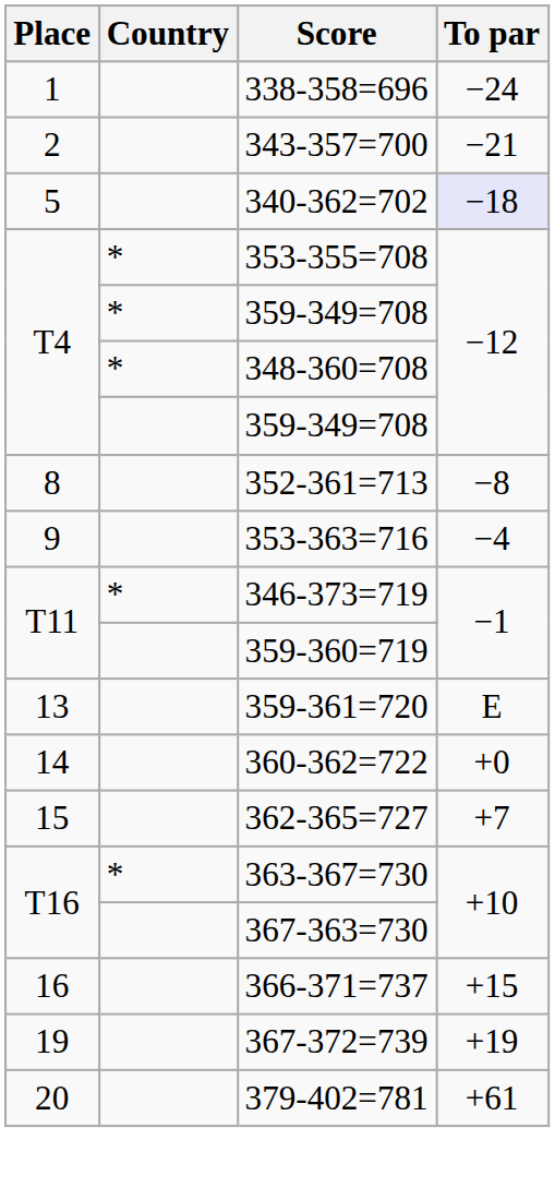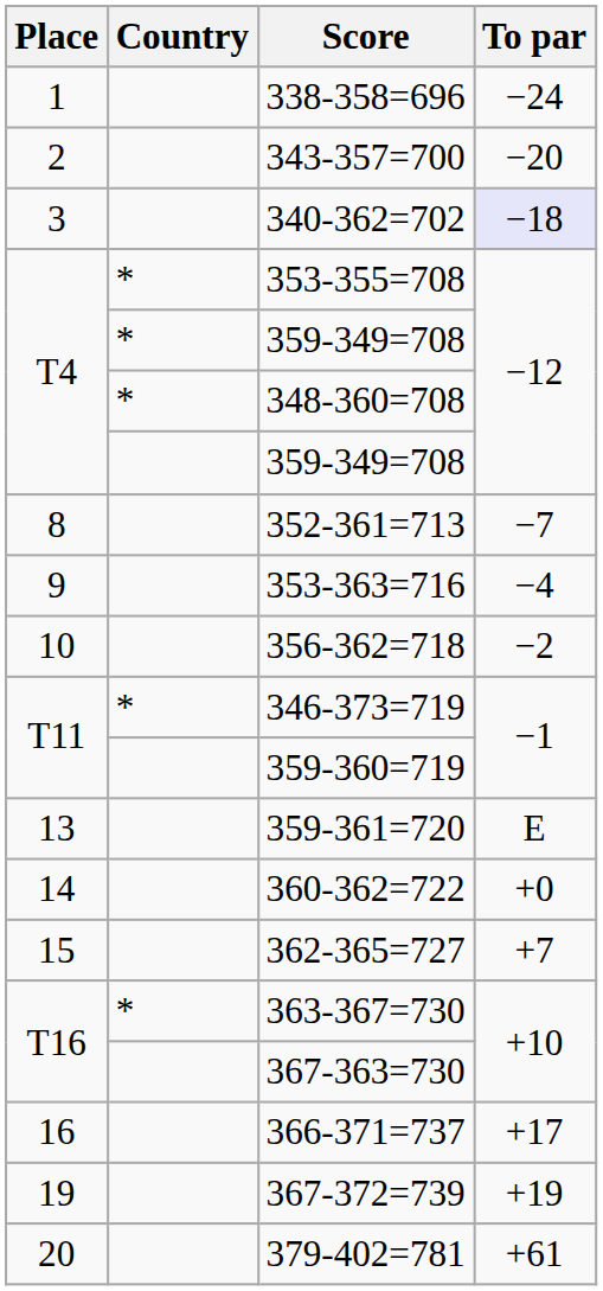 <table class="wikitable" style="font-size:95%;">
 <tr>
 <th>Place</th>
 <th>Country</th>
 <th>Score</th>
 <th>To par</th>
 </tr>
 <tr>
 <td align="center">1</td>
 <td></td>
 <td>338-358=696</td>
 <td align="center">−24</td>
 </tr>
 <tr>
 <td align="center">2</td>
 <td></td>
 <td>343-357=700</td>
-<td align="center">−21</td>
+<td align="center">−20</td>
 </tr>
 <tr>
-<td align="center">5</td>
+<td align="center">3</td>
 <td></td>
 <td>340-362=702</td>
 <td align="center" style="background: lavender;">−18</td>
 </tr>
 <tr>
 <td rowspan="4" align="center">T4</td>
 <td> *</td>
 <td>353-355=708</td>
 <td rowspan="4" align="center">−12</td>
 </tr>
 <tr>
 <td> *</td>
 <td>359-349=708</td>
 </tr>
 <tr>
 <td> *</td>
 <td>348-360=708</td>
 </tr>
 <tr>
 <td></td>
 <td>359-349=708</td>
 </tr>
 <tr>
 <td align="center">8</td>
 <td></td>
 <td>352-361=713</td>
-<td align="center">−8</td>
+<td align="center">−7</td>
 </tr>
 <tr>
 <td align="center">9</td>
 <td></td>
 <td>353-363=716</td>
 <td align="center">−4</td>
+</tr>
+<tr>
+<td align="center">10</td>
+<td></td>
+<td>356-362=718</td>
+<td align="center">−2</td>
 </tr>
 <tr>
 <td rowspan="2" align="center">T11</td>
 <td> *</td>
 <td>346-373=719</td>
 <td rowspan="2" align="center">−1</td>
 </tr>
 <tr>
 <td></td>
 <td>359-360=719</td>
 </tr>
 <tr>
 <td align="center">13</td>
 <td></td>
 <td>359-361=720</td>
 <td align="center">E</td>
 </tr>
 <tr>
 <td align="center">14</td>
 <td></td>
 <td>360-362=722</td>
 <td align="center">+0</td>
 </tr>
 <tr>
 <td align="center">15</td>
 <td></td>
 <td>362-365=727</td>
 <td align="center">+7</td>
 </tr>
 <tr>
 <td rowspan="2" align="center">T16</td>
 <td> *</td>
 <td>363-367=730</td>
 <td rowspan="2" align="center">+10</td>
 </tr>
 <tr>
 <td></td>
 <td>367-363=730</td>
 </tr>
 <tr>
 <td align="center">16</td>
 <td></td>
 <td>366-371=737</td>
-<td align="center">+15</td>
+<td align="center">+17</td>
 </tr>
 <tr>
 <td align="center">19</td>
 <td></td>
 <td>367-372=739</td>
 <td align="center">+19</td>
 </tr>
 <tr>
 <td align="center">20</td>
 <td></td>
 <td>379-402=781</td>
 <td align="center">+61</td>
 </tr>
 </table>
